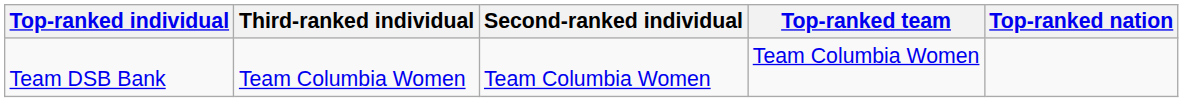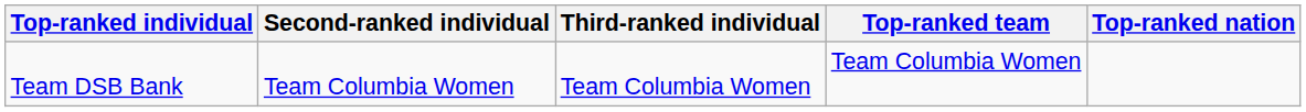 <table class="wikitable">
 <tr>
 <th><a href='#'>Top-ranked individual</a></th>
+<th>Second-ranked individual</th>
 <th>Third-ranked individual</th>
-<th>Second-ranked individual</th>
 <th><a href='#'>Top-ranked team</a></th>
 <th><a href='#'>Top-ranked nation</a></th>
 </tr>
 <tr valign="top">
 <td align=left><br><span><a href='#'>Team DSB Bank</a></span></td>
 <td align=left><br><span><a href='#'>Team Columbia Women</a></span></td>
 <td align=left><br><span><a href='#'>Team Columbia Women</a></span></td>
 <td><a href='#'>Team Columbia Women</a></td>
 <td></td>
 </tr>
 </table>
